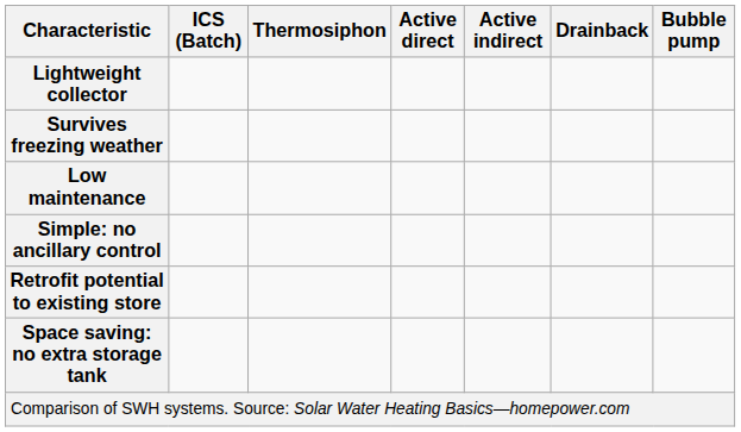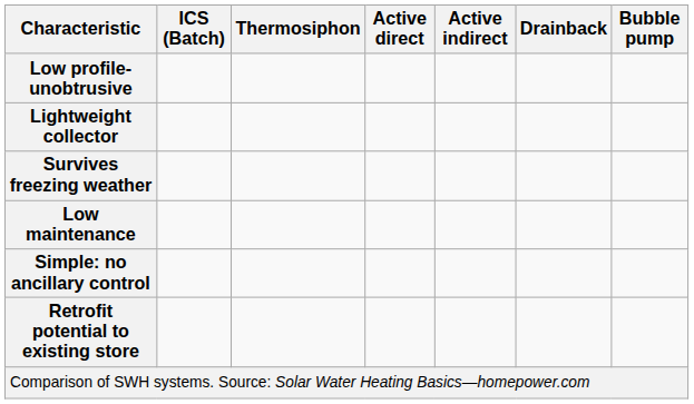 <table class="wikitable" style="text-align: center;">
 <tr>
 <th>Characteristic</th>
 <th>ICS (Batch)</th>
 <th>Thermosiphon</th>
 <th>Active direct</th>
 <th>Active indirect</th>
 <th>Drainback</th>
 <th>Bubble pump</th>
+</tr>
+<tr>
+<th>Low profile-unobtrusive</th>
+<td></td>
+<td></td>
+<td></td>
+<td></td>
+<td></td>
+<td></td>
 </tr>
 <tr>
 <th>Lightweight collector</th>
 <td></td>
 <td></td>
 <td></td>
 <td></td>
 <td></td>
 <td></td>
 </tr>
 <tr>
 <th>Survives freezing weather</th>
 <td></td>
 <td></td>
 <td></td>
 <td></td>
 <td></td>
 <td></td>
 </tr>
 <tr>
 <th>Low maintenance</th>
 <td></td>
 <td></td>
 <td></td>
 <td></td>
 <td></td>
 <td></td>
 </tr>
 <tr>
 <th>Simple: no ancillary control</th>
 <td></td>
 <td></td>
 <td></td>
 <td></td>
 <td></td>
 <td></td>
 </tr>
 <tr>
 <th>Retrofit potential to existing store</th>
 <td></td>
 <td></td>
 <td></td>
 <td></td>
 <td></td>
 <td></td>
 </tr>
 <tr>
-<th>Space saving: no extra storage tank</th>
-<td></td>
-<td></td>
-<td></td>
-<td></td>
-<td></td>
-<td></td>
-</tr>
-<tr>
 <th colspan="7" style="font-size: 0.85em; font-weight: normal; padding: 6px 4px; text-align: left; ">Comparison of SWH systems. Source: <em>Solar Water Heating Basics—homepower.com</em></th>
 </tr>
 </table>
